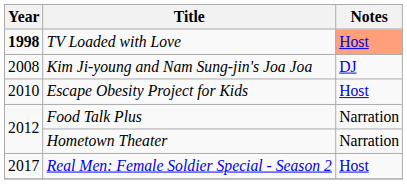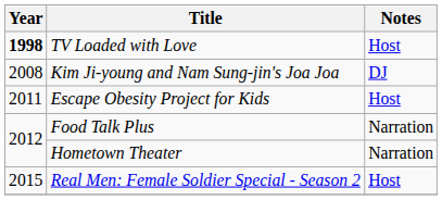 <table class="wikitable sortable">
 <tr>
 <th>Year</th>
 <th>Title</th>
 <th class="unsortable">Notes</th>
 </tr>
 <tr>
 <td><strong>1998</strong></td>
 <td><em>TV Loaded with Love</em></td>
-<td style="background: lightsalmon;"><a href='#'>Host</a></td>
+<td><a href='#'>Host</a></td>
 </tr>
 <tr>
 <td>2008</td>
 <td><em>Kim Ji-young and Nam Sung-jin's Joa Joa</em></td>
 <td><a href='#'>DJ</a></td>
 </tr>
 <tr>
-<td>2010</td>
+<td>2011</td>
 <td><em>Escape Obesity Project for Kids</em></td>
 <td><a href='#'>Host</a></td>
 </tr>
 <tr>
 <td rowspan=2>2012</td>
 <td><em>Food Talk Plus</em></td>
 <td>Narration</td>
 </tr>
 <tr>
 <td><em>Hometown Theater</em></td>
 <td>Narration</td>
 </tr>
 <tr>
-<td>2017</td>
+<td>2015</td>
 <td><em><a href='#'>Real Men: Female Soldier Special - Season 2</a></em></td>
 <td><a href='#'>Host</a></td>
 </tr>
 <tr>
 </tr>
 </table>
